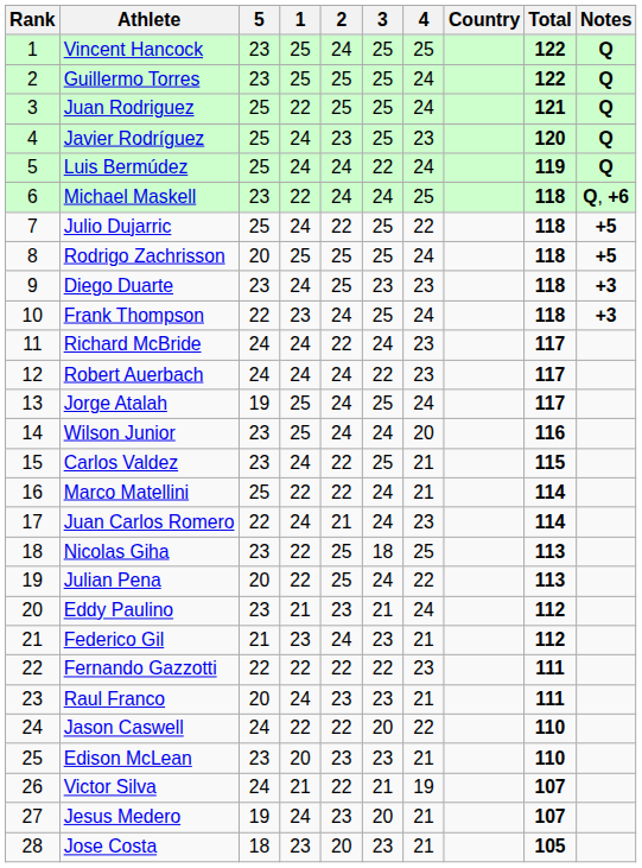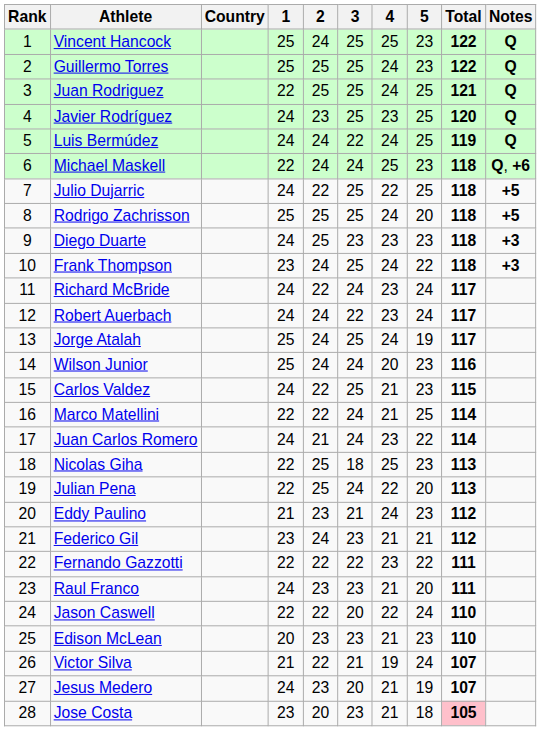 <table class="wikitable sortable" style="text-align:center">
 <tr>
 <th>Rank</th>
 <th>Athlete</th>
-<th class="unsortable" style="width: 28px">5</th>
+<th>Country</th>
 <th class="unsortable" style="width: 28px">1</th>
 <th class="unsortable" style="width: 28px">2</th>
 <th class="unsortable" style="width: 28px">3</th>
 <th class="unsortable" style="width: 28px">4</th>
-<th>Country</th>
+<th class="unsortable" style="width: 28px">5</th>
 <th>Total</th>
 <th class="unsortable">Notes</th>
 </tr>
 <tr bgcolor=#ccffcc>
 <td>1</td>
 <td align="left"><a href='#'>Vincent Hancock</a></td>
-<td>23</td>
+<td align="left"></td>
 <td>25</td>
 <td>24</td>
 <td>25</td>
 <td>25</td>
-<td align="left"></td>
+<td>23</td>
 <td><strong>122</strong></td>
 <td><strong>Q</strong></td>
 </tr>
 <tr bgcolor=#ccffcc>
 <td>2</td>
 <td align="left"><a href='#'>Guillermo Torres</a></td>
-<td>23</td>
+<td align="left"></td>
 <td>25</td>
 <td>25</td>
 <td>25</td>
 <td>24</td>
-<td align="left"></td>
+<td>23</td>
 <td><strong>122</strong></td>
 <td><strong>Q</strong></td>
 </tr>
 <tr bgcolor=#ccffcc>
 <td>3</td>
 <td align="left"><a href='#'>Juan Rodriguez</a></td>
-<td>25</td>
+<td align="left"></td>
 <td>22</td>
 <td>25</td>
 <td>25</td>
 <td>24</td>
-<td align="left"></td>
+<td>25</td>
 <td><strong>121</strong></td>
 <td><strong>Q</strong></td>
 </tr>
 <tr bgcolor=#ccffcc>
 <td>4</td>
 <td align="left"><a href='#'>Javier Rodríguez</a></td>
-<td>25</td>
+<td align="left"></td>
 <td>24</td>
 <td>23</td>
 <td>25</td>
 <td>23</td>
-<td align="left"></td>
+<td>25</td>
 <td><strong>120</strong></td>
 <td><strong>Q</strong></td>
 </tr>
 <tr bgcolor=#ccffcc>
 <td>5</td>
 <td align="left"><a href='#'>Luis Bermúdez</a></td>
-<td>25</td>
+<td align="left"></td>
 <td>24</td>
 <td>24</td>
 <td>22</td>
 <td>24</td>
-<td align="left"></td>
+<td>25</td>
 <td><strong>119</strong></td>
 <td><strong>Q</strong></td>
 </tr>
 <tr bgcolor=#ccffcc>
 <td>6</td>
 <td align="left"><a href='#'>Michael Maskell</a></td>
-<td>23</td>
+<td align="left"></td>
 <td>22</td>
 <td>24</td>
 <td>24</td>
 <td>25</td>
-<td align="left"></td>
+<td>23</td>
 <td><strong>118</strong></td>
 <td><strong>Q</strong>, <strong>+6</strong></td>
 </tr>
 <tr>
 <td>7</td>
 <td align="left"><a href='#'>Julio Dujarric</a></td>
-<td>25</td>
+<td align="left"></td>
 <td>24</td>
 <td>22</td>
 <td>25</td>
 <td>22</td>
-<td align="left"></td>
+<td>25</td>
 <td><strong>118</strong></td>
 <td><strong>+5</strong></td>
 </tr>
 <tr>
 <td>8</td>
 <td align="left"><a href='#'>Rodrigo Zachrisson</a></td>
-<td>20</td>
+<td align="left"></td>
 <td>25</td>
 <td>25</td>
 <td>25</td>
 <td>24</td>
-<td align="left"></td>
+<td>20</td>
 <td><strong>118</strong></td>
 <td><strong>+5</strong></td>
 </tr>
 <tr>
 <td>9</td>
 <td align="left"><a href='#'>Diego Duarte</a></td>
-<td>23</td>
+<td align="left"></td>
 <td>24</td>
 <td>25</td>
 <td>23</td>
 <td>23</td>
-<td align="left"></td>
+<td>23</td>
 <td><strong>118</strong></td>
 <td><strong>+3</strong></td>
 </tr>
 <tr>
 <td>10</td>
 <td align="left"><a href='#'>Frank Thompson</a></td>
-<td>22</td>
+<td align="left"></td>
 <td>23</td>
 <td>24</td>
 <td>25</td>
 <td>24</td>
-<td align="left"></td>
+<td>22</td>
 <td><strong>118</strong></td>
 <td><strong>+3</strong></td>
 </tr>
 <tr>
 <td>11</td>
 <td align="left"><a href='#'>Richard McBride</a></td>
-<td>24</td>
+<td align="left"></td>
 <td>24</td>
 <td>22</td>
 <td>24</td>
 <td>23</td>
-<td align="left"></td>
+<td>24</td>
 <td><strong>117</strong></td>
 <td></td>
 </tr>
 <tr>
 <td>12</td>
 <td align="left"><a href='#'>Robert Auerbach</a></td>
-<td>24</td>
+<td align="left"></td>
 <td>24</td>
 <td>24</td>
 <td>22</td>
 <td>23</td>
-<td align="left"></td>
+<td>24</td>
 <td><strong>117</strong></td>
 <td></td>
 </tr>
 <tr>
 <td>13</td>
 <td align="left"><a href='#'>Jorge Atalah</a></td>
-<td>19</td>
+<td align="left"></td>
 <td>25</td>
 <td>24</td>
 <td>25</td>
 <td>24</td>
-<td align="left"></td>
+<td>19</td>
 <td><strong>117</strong></td>
 <td></td>
 </tr>
 <tr>
 <td>14</td>
 <td align="left"><a href='#'>Wilson Junior</a></td>
-<td>23</td>
+<td align="left"></td>
 <td>25</td>
 <td>24</td>
 <td>24</td>
 <td>20</td>
-<td align="left"></td>
+<td>23</td>
 <td><strong>116</strong></td>
 <td></td>
 </tr>
 <tr>
 <td>15</td>
 <td align="left"><a href='#'>Carlos Valdez</a></td>
-<td>23</td>
+<td align="left"></td>
 <td>24</td>
 <td>22</td>
 <td>25</td>
 <td>21</td>
-<td align="left"></td>
+<td>23</td>
 <td><strong>115</strong></td>
 <td></td>
 </tr>
 <tr>
 <td>16</td>
 <td align="left"><a href='#'>Marco Matellini</a></td>
-<td>25</td>
+<td align="left"></td>
 <td>22</td>
 <td>22</td>
 <td>24</td>
 <td>21</td>
-<td align="left"></td>
+<td>25</td>
 <td><strong>114</strong></td>
 <td></td>
 </tr>
 <tr>
 <td>17</td>
 <td align="left"><a href='#'>Juan Carlos Romero</a></td>
-<td>22</td>
+<td align="left"></td>
 <td>24</td>
 <td>21</td>
 <td>24</td>
 <td>23</td>
-<td align="left"></td>
+<td>22</td>
 <td><strong>114</strong></td>
 <td></td>
 </tr>
 <tr>
 <td>18</td>
 <td align="left"><a href='#'>Nicolas Giha</a></td>
-<td>23</td>
+<td align="left"></td>
 <td>22</td>
 <td>25</td>
 <td>18</td>
 <td>25</td>
-<td align="left"></td>
+<td>23</td>
 <td><strong>113</strong></td>
 <td></td>
 </tr>
 <tr>
 <td>19</td>
 <td align="left"><a href='#'>Julian Pena</a></td>
-<td>20</td>
+<td align="left"></td>
 <td>22</td>
 <td>25</td>
 <td>24</td>
 <td>22</td>
-<td align="left"></td>
+<td>20</td>
 <td><strong>113</strong></td>
 <td></td>
 </tr>
 <tr>
 <td>20</td>
 <td align="left"><a href='#'>Eddy Paulino</a></td>
-<td>23</td>
+<td align="left"></td>
 <td>21</td>
 <td>23</td>
 <td>21</td>
 <td>24</td>
-<td align="left"></td>
+<td>23</td>
 <td><strong>112</strong></td>
 <td></td>
 </tr>
 <tr>
 <td>21</td>
 <td align="left"><a href='#'>Federico Gil</a></td>
-<td>21</td>
+<td align="left"></td>
 <td>23</td>
 <td>24</td>
 <td>23</td>
 <td>21</td>
-<td align="left"></td>
+<td>21</td>
 <td><strong>112</strong></td>
 <td></td>
 </tr>
 <tr>
 <td>22</td>
 <td align="left"><a href='#'>Fernando Gazzotti</a></td>
-<td>22</td>
+<td align="left"></td>
 <td>22</td>
 <td>22</td>
 <td>22</td>
 <td>23</td>
-<td align="left"></td>
+<td>22</td>
 <td><strong>111</strong></td>
 <td></td>
 </tr>
 <tr>
 <td>23</td>
 <td align="left"><a href='#'>Raul Franco</a></td>
-<td>20</td>
+<td align="left"></td>
 <td>24</td>
 <td>23</td>
 <td>23</td>
 <td>21</td>
-<td align="left"></td>
+<td>20</td>
 <td><strong>111</strong></td>
 <td></td>
 </tr>
 <tr>
 <td>24</td>
 <td align="left"><a href='#'>Jason Caswell</a></td>
-<td>24</td>
+<td align="left"></td>
 <td>22</td>
 <td>22</td>
 <td>20</td>
 <td>22</td>
-<td align="left"></td>
+<td>24</td>
 <td><strong>110</strong></td>
 <td></td>
 </tr>
 <tr>
 <td>25</td>
 <td align="left"><a href='#'>Edison McLean</a></td>
-<td>23</td>
+<td align="left"></td>
 <td>20</td>
 <td>23</td>
 <td>23</td>
 <td>21</td>
-<td align="left"></td>
+<td>23</td>
 <td><strong>110</strong></td>
 <td></td>
 </tr>
 <tr>
 <td>26</td>
 <td align="left"><a href='#'>Victor Silva</a></td>
-<td>24</td>
+<td align="left"></td>
 <td>21</td>
 <td>22</td>
 <td>21</td>
 <td>19</td>
-<td align="left"></td>
+<td>24</td>
 <td><strong>107</strong></td>
 <td></td>
 </tr>
 <tr>
 <td>27</td>
 <td align="left"><a href='#'>Jesus Medero</a></td>
-<td>19</td>
+<td align="left"></td>
 <td>24</td>
 <td>23</td>
 <td>20</td>
 <td>21</td>
-<td align="left"></td>
+<td>19</td>
 <td><strong>107</strong></td>
 <td></td>
 </tr>
 <tr>
 <td>28</td>
 <td align="left"><a href='#'>Jose Costa</a></td>
-<td>18</td>
+<td align="left"></td>
 <td>23</td>
 <td>20</td>
 <td>23</td>
 <td>21</td>
-<td align="left"></td>
-<td><strong>105</strong></td>
+<td>18</td>
+<td style="background: pink;"><strong>105</strong></td>
 <td></td>
 </tr>
 </table>
